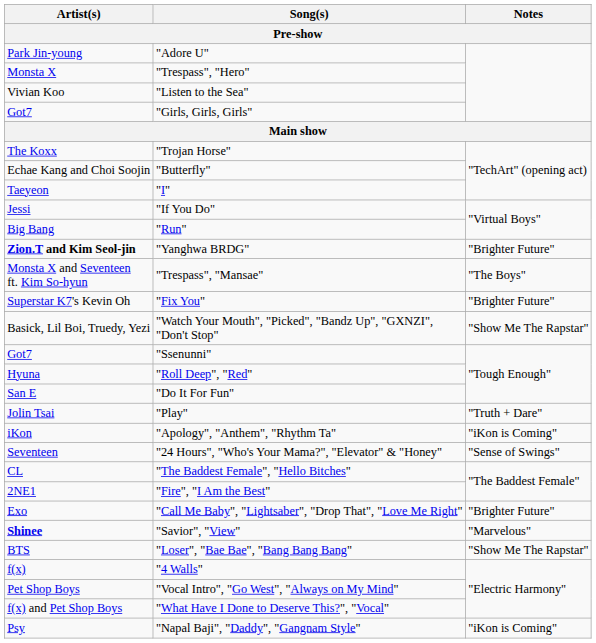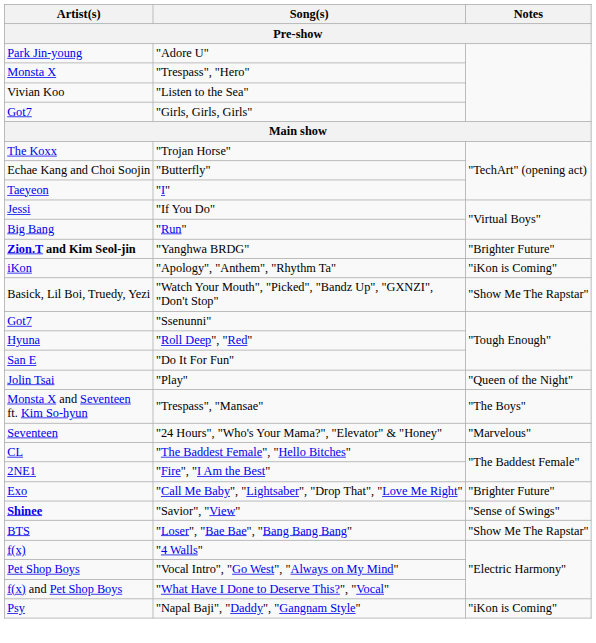 <table class="wikitable">
 <tr>
 <th>Artist(s)</th>
 <th>Song(s)</th>
 <th>Notes</th>
 </tr>
 <tr>
 <th colspan=3>Pre-show</th>
 </tr>
 <tr>
 <td><a href='#'>Park Jin-young</a></td>
 <td>"Adore U"</td>
 <td rowspan=4></td>
 </tr>
 <tr>
 <td><a href='#'>Monsta X</a></td>
 <td>"Trespass", "Hero"</td>
 </tr>
 <tr>
 <td>Vivian Koo</td>
 <td>"Listen to the Sea"</td>
 </tr>
 <tr>
 <td><a href='#'>Got7</a></td>
 <td>"Girls, Girls, Girls"</td>
 </tr>
 <tr>
 <th colspan=3>Main show</th>
 </tr>
 <tr>
 <td><a href='#'>The Koxx</a></td>
 <td>"Trojan Horse"</td>
 <td rowspan=3>"TechArt" (opening act)</td>
 </tr>
 <tr>
 <td>Echae Kang and Choi Soojin</td>
 <td>"Butterfly"</td>
 </tr>
 <tr>
 <td><a href='#'>Taeyeon</a></td>
 <td>"<a href='#'>I</a>"</td>
 </tr>
 <tr>
 <td><a href='#'>Jessi</a></td>
 <td>"If You Do"</td>
 <td rowspan=2>"Virtual Boys"</td>
 </tr>
 <tr>
 <td><a href='#'>Big Bang</a></td>
 <td>"<a href='#'>Run</a>"</td>
 </tr>
 <tr>
 <td><strong><a href='#'>Zion.T</a> and Kim Seol-jin</strong></td>
 <td>"Yanghwa BRDG"</td>
 <td>"Brighter Future"</td>
 </tr>
 <tr>
-<td><a href='#'>Monsta X</a> and <a href='#'>Seventeen</a> <br> ft. <a href='#'>Kim So-hyun</a></td>
-<td>"Trespass", "Mansae"</td>
-<td>"The Boys"</td>
-</tr>
-<tr>
-<td><a href='#'>Superstar K7</a>'s Kevin Oh</td>
-<td>"<a href='#'>Fix You</a>"</td>
-<td>"Brighter Future"</td>
+<td><a href='#'>iKon</a></td>
+<td>"Apology", "Anthem", "Rhythm Ta"</td>
+<td>"iKon is Coming"</td>
 </tr>
 <tr>
 <td>Basick, Lil Boi, Truedy, Yezi</td>
 <td>"Watch Your Mouth", "Picked", "Bandz Up", "GXNZI", <br> "Don't Stop"</td>
 <td>"Show Me The Rapstar"</td>
 </tr>
 <tr>
 <td><a href='#'>Got7</a></td>
 <td>"Ssenunni"</td>
 <td rowspan="3">"Tough Enough"</td>
 </tr>
 <tr>
 <td><a href='#'>Hyuna</a></td>
 <td>"<a href='#'>Roll Deep</a>", "<a href='#'>Red</a>"</td>
 </tr>
 <tr>
 <td><a href='#'>San E</a></td>
 <td>"Do It For Fun"</td>
 </tr>
 <tr>
 <td><a href='#'>Jolin Tsai</a></td>
 <td>"Play"</td>
-<td>"Truth + Dare"</td>
+<td>"Queen of the Night"</td>
 </tr>
 <tr>
-<td><a href='#'>iKon</a></td>
-<td>"Apology", "Anthem", "Rhythm Ta"</td>
-<td>"iKon is Coming"</td>
+<td><a href='#'>Monsta X</a> and <a href='#'>Seventeen</a> <br> ft. <a href='#'>Kim So-hyun</a></td>
+<td>"Trespass", "Mansae"</td>
+<td>"The Boys"</td>
 </tr>
 <tr>
 <td><a href='#'>Seventeen</a></td>
 <td>"24 Hours", "Who's Your Mama?", "Elevator" & "Honey"</td>
-<td>"Sense of Swings"</td>
+<td>"Marvelous"</td>
 </tr>
 <tr>
 <td><a href='#'>CL</a></td>
 <td>"<a href='#'>The Baddest Female</a>", "<a href='#'>Hello Bitches</a>"</td>
 <td rowspan="2">"The Baddest Female"</td>
 </tr>
 <tr>
 <td><a href='#'>2NE1</a></td>
 <td>"<a href='#'>Fire</a>", "<a href='#'>I Am the Best</a>"</td>
 </tr>
 <tr>
 <td><a href='#'>Exo</a></td>
 <td>"<a href='#'>Call Me Baby</a>", "<a href='#'>Lightsaber</a>", "Drop That", "<a href='#'>Love Me Right</a>"</td>
 <td>"Brighter Future"</td>
 </tr>
 <tr>
 <td><strong><a href='#'>Shinee</a></strong></td>
 <td>"Savior", "<a href='#'>View</a>"</td>
-<td>"Marvelous"</td>
+<td>"Sense of Swings"</td>
 </tr>
 <tr>
 <td><a href='#'>BTS</a></td>
 <td>"<a href='#'>Loser</a>", "<a href='#'>Bae Bae</a>", "<a href='#'>Bang Bang Bang</a>"</td>
 <td>"Show Me The Rapstar"</td>
 </tr>
 <tr>
 <td><a href='#'>f(x)</a></td>
 <td>"<a href='#'>4 Walls</a>"</td>
 <td rowspan="3">"Electric Harmony"</td>
 </tr>
 <tr>
 <td><a href='#'>Pet Shop Boys</a></td>
 <td>"Vocal Intro", "<a href='#'>Go West</a>", "<a href='#'>Always on My Mind</a>"</td>
 </tr>
 <tr>
 <td><a href='#'>f(x)</a> and <a href='#'>Pet Shop Boys</a></td>
 <td>"<a href='#'>What Have I Done to Deserve This?</a>", "<a href='#'>Vocal</a>"</td>
 </tr>
 <tr>
 <td><a href='#'>Psy</a></td>
 <td>"Napal Baji", "<a href='#'>Daddy</a>", "<a href='#'>Gangnam Style</a>"</td>
 <td>"iKon is Coming"</td>
 </tr>
 </table>
